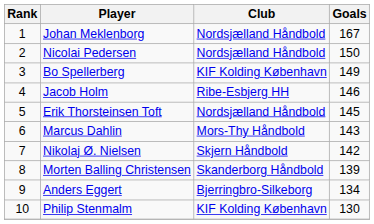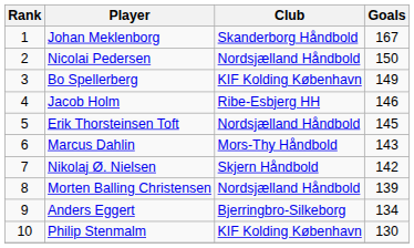 <table class="wikitable sortable" style="text-align:center">
 <tr>
 <th>Rank</th>
 <th>Player</th>
 <th>Club</th>
 <th>Goals</th>
 </tr>
 <tr>
 <td>1</td>
 <td style="text-align:left"> <a href='#'>Johan Meklenborg</a></td>
-<td style="text-align:left"><a href='#'>Nordsjælland Håndbold</a></td>
+<td style="text-align:left"><a href='#'>Skanderborg Håndbold</a></td>
 <td>167</td>
 </tr>
 <tr>
 <td>2</td>
 <td style="text-align:left"> <a href='#'>Nicolai Pedersen</a></td>
 <td style="text-align:left"><a href='#'>Nordsjælland Håndbold</a></td>
 <td>150</td>
 </tr>
 <tr>
 <td>3</td>
 <td style="text-align:left"> <a href='#'>Bo Spellerberg</a></td>
 <td style="text-align:left"><a href='#'>KIF Kolding København</a></td>
 <td>149</td>
 </tr>
 <tr>
 <td>4</td>
 <td style="text-align:left"> <a href='#'>Jacob Holm</a></td>
 <td style="text-align:left"><a href='#'>Ribe-Esbjerg HH</a></td>
 <td>146</td>
 </tr>
 <tr>
 <td>5</td>
 <td style="text-align:left"> <a href='#'>Erik Thorsteinsen Toft</a></td>
 <td style="text-align:left"><a href='#'>Nordsjælland Håndbold</a></td>
 <td>145</td>
 </tr>
 <tr>
 <td>6</td>
 <td style="text-align:left"> <a href='#'>Marcus Dahlin</a></td>
 <td style="text-align:left"><a href='#'>Mors-Thy Håndbold</a></td>
 <td>143</td>
 </tr>
 <tr>
 <td>7</td>
 <td style="text-align:left"> <a href='#'>Nikolaj Ø. Nielsen</a></td>
 <td style="text-align:left"><a href='#'>Skjern Håndbold</a></td>
 <td>142</td>
 </tr>
 <tr>
 <td>8</td>
 <td style="text-align:left"> <a href='#'>Morten Balling Christensen</a></td>
-<td style="text-align:left"><a href='#'>Skanderborg Håndbold</a></td>
+<td style="text-align:left"><a href='#'>Nordsjælland Håndbold</a></td>
 <td>139</td>
 </tr>
 <tr>
 <td>9</td>
 <td style="text-align:left"> <a href='#'>Anders Eggert</a></td>
 <td style="text-align:left"><a href='#'>Bjerringbro-Silkeborg</a></td>
 <td>134</td>
 </tr>
 <tr>
 <td>10</td>
 <td style="text-align:left"> <a href='#'>Philip Stenmalm</a></td>
 <td style="text-align:left"><a href='#'>KIF Kolding København</a></td>
 <td>130</td>
 </tr>
 <tr>
 </tr>
 </table>
